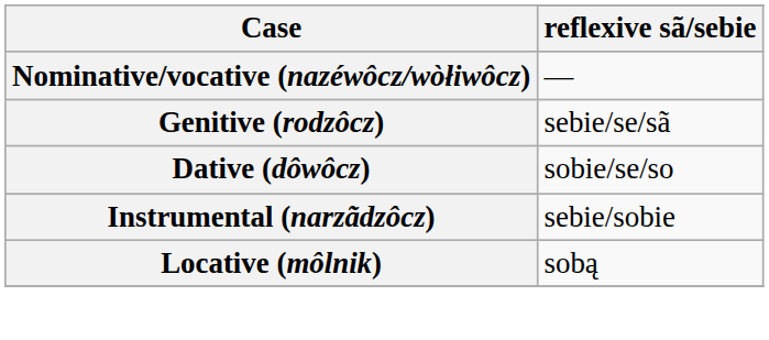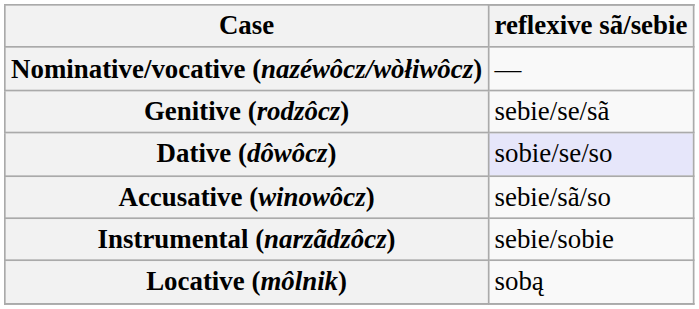 <table class="wikitable">
 <tr>
 <th rowspan="2">Case</th>
 </tr>
 <tr>
 <th rowspan="1">reflexive sã/sebie</th>
 </tr>
 <tr>
 <th>Nominative/vocative (<em>nazéwôcz/wòłiwôcz</em>)</th>
 <td>—</td>
 </tr>
 <tr>
 <th>Genitive (<em>rodzôcz</em>)</th>
 <td>sebie/se/sã</td>
 </tr>
 <tr>
 <th>Dative (<em>dôwôcz</em>)</th>
-<td>sobie/se/so</td>
+<td style="background: lavender;">sobie/se/so</td>
+</tr>
+<tr>
+<th>Accusative (<em>winowôcz</em>)</th>
+<td>sebie/sã/so</td>
 </tr>
 <tr>
 <th>Instrumental (<em>narzãdzôcz</em>)</th>
 <td>sebie/sobie</td>
 </tr>
 <tr>
 <th>Locative (<em>môlnik</em>)</th>
 <td>sobą</td>
 </tr>
 <tr>
 </tr>
 </table>
